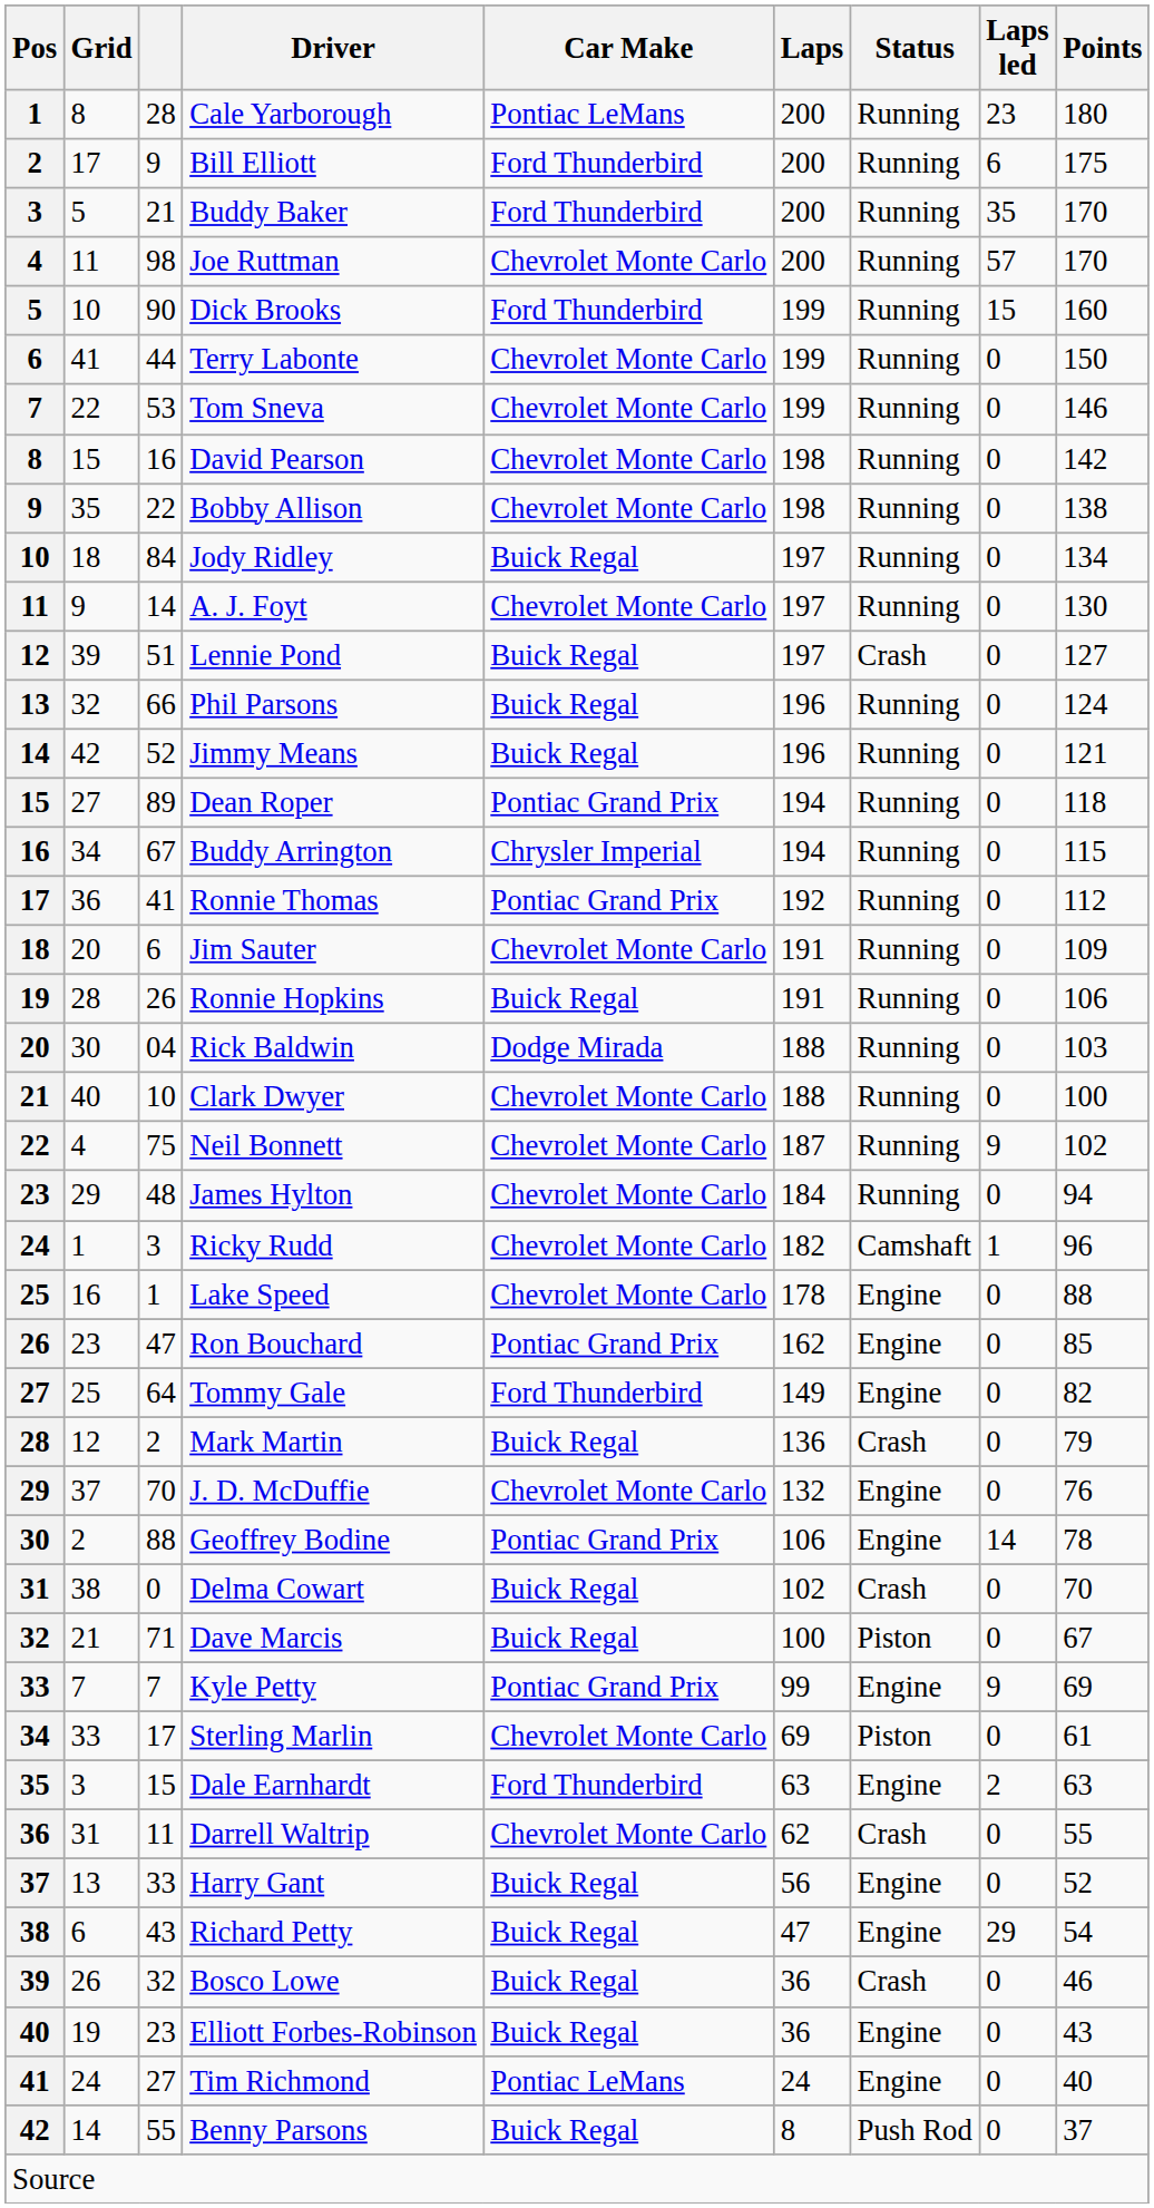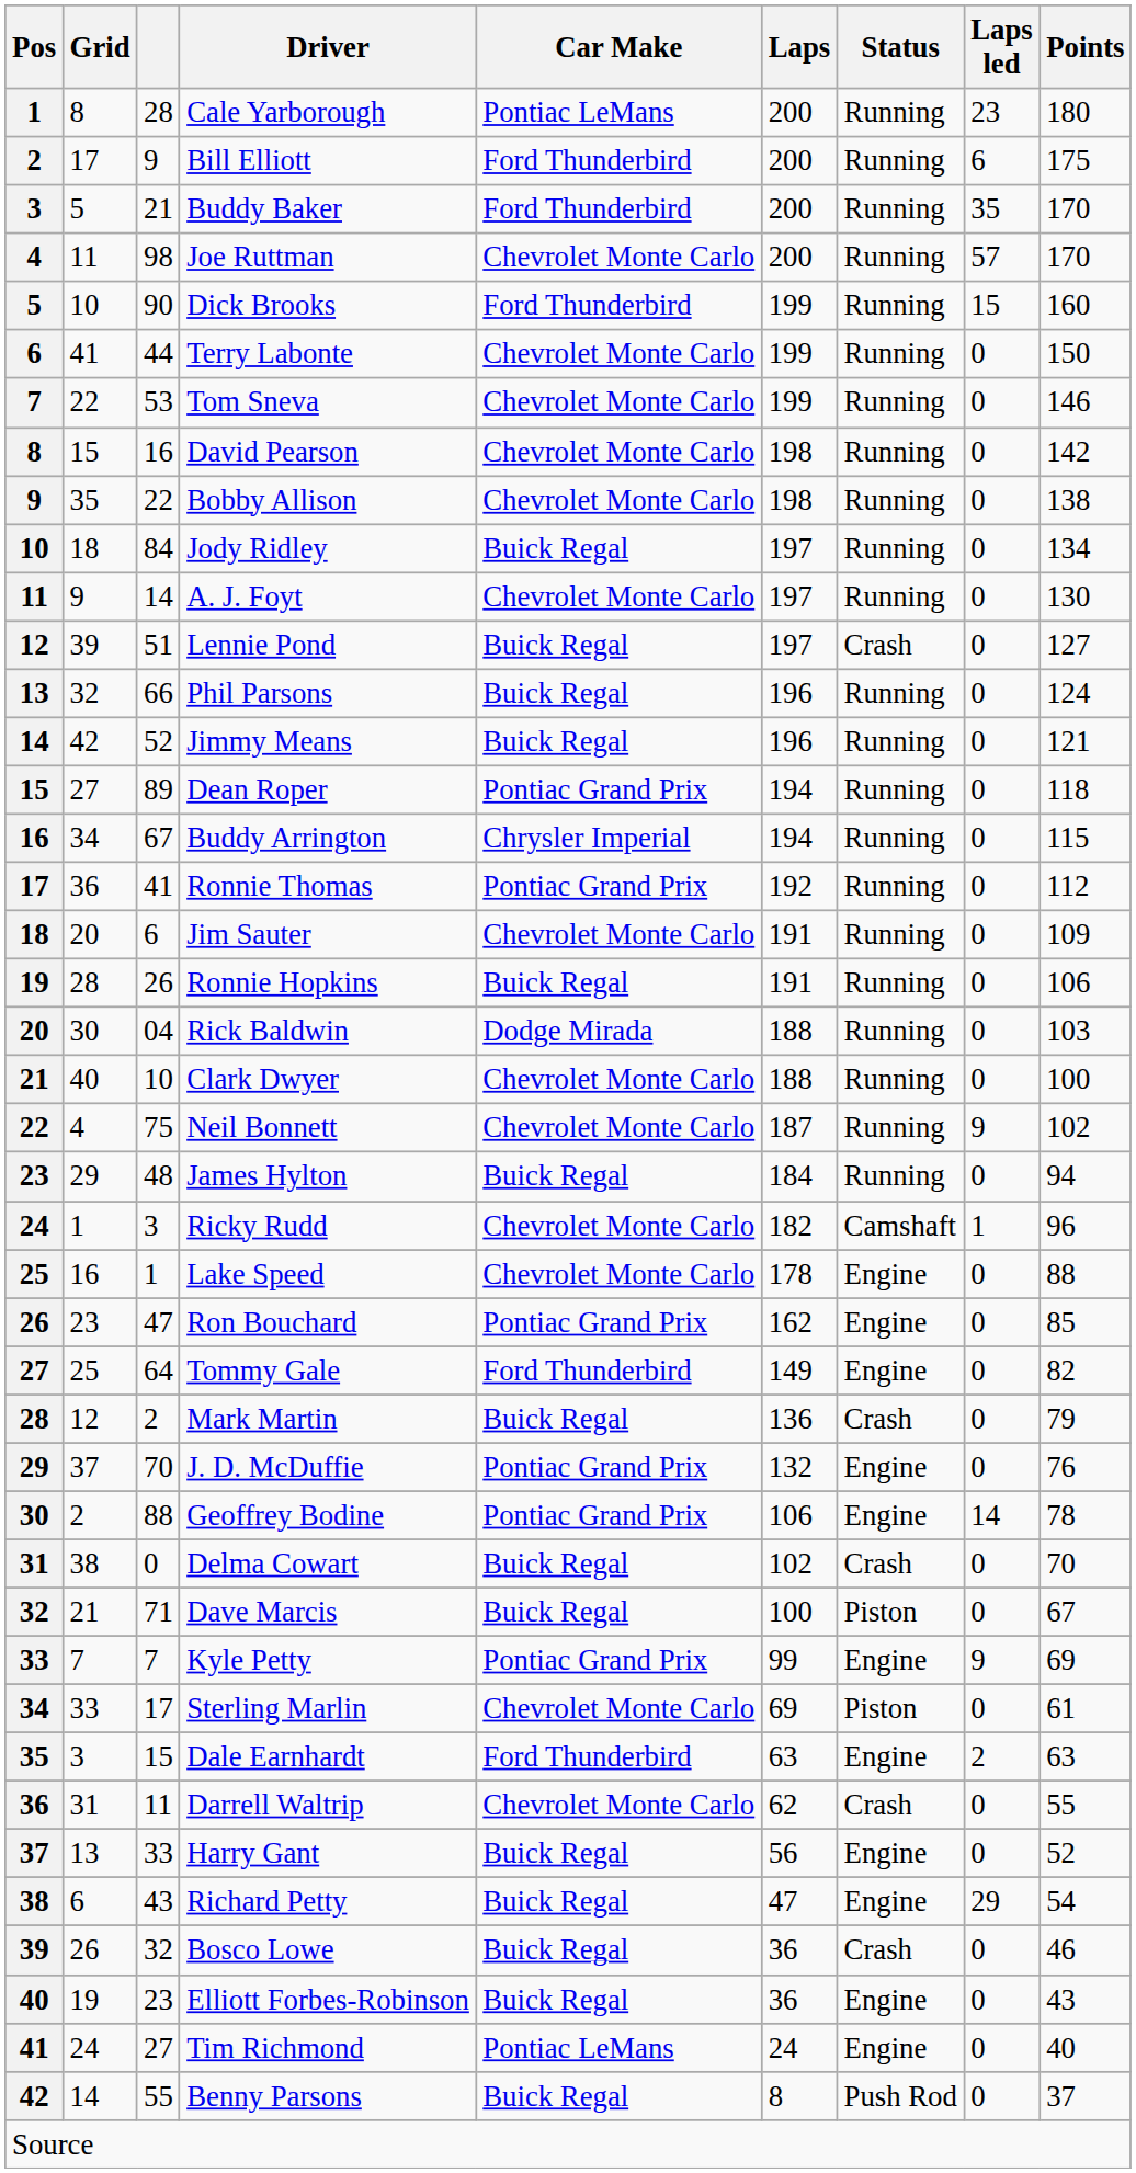 <table class="wikitable" style="font-size:95%;">
 <tr>
 <th>Pos</th>
 <th>Grid</th>
 <th></th>
 <th>Driver</th>
 <th>Car Make</th>
 <th>Laps</th>
 <th>Status</th>
 <th>Laps<br>led</th>
 <th>Points</th>
 </tr>
 <tr>
 <th>1</th>
 <td>8</td>
 <td>28</td>
 <td><a href='#'>Cale Yarborough</a></td>
 <td><a href='#'>Pontiac LeMans</a></td>
 <td>200</td>
 <td>Running</td>
 <td>23</td>
 <td>180</td>
 </tr>
 <tr>
 <th>2</th>
 <td>17</td>
 <td>9</td>
 <td><a href='#'>Bill Elliott</a></td>
 <td><a href='#'>Ford Thunderbird</a></td>
 <td>200</td>
 <td>Running</td>
 <td>6</td>
 <td>175</td>
 </tr>
 <tr>
 <th>3</th>
 <td>5</td>
 <td>21</td>
 <td><a href='#'>Buddy Baker</a></td>
 <td><a href='#'>Ford Thunderbird</a></td>
 <td>200</td>
 <td>Running</td>
 <td>35</td>
 <td>170</td>
 </tr>
 <tr>
 <th>4</th>
 <td>11</td>
 <td>98</td>
 <td><a href='#'>Joe Ruttman</a></td>
 <td><a href='#'>Chevrolet Monte Carlo</a></td>
 <td>200</td>
 <td>Running</td>
 <td>57</td>
 <td>170</td>
 </tr>
 <tr>
 <th>5</th>
 <td>10</td>
 <td>90</td>
 <td><a href='#'>Dick Brooks</a></td>
 <td><a href='#'>Ford Thunderbird</a></td>
 <td>199</td>
 <td>Running</td>
 <td>15</td>
 <td>160</td>
 </tr>
 <tr>
 <th>6</th>
 <td>41</td>
 <td>44</td>
 <td><a href='#'>Terry Labonte</a></td>
 <td><a href='#'>Chevrolet Monte Carlo</a></td>
 <td>199</td>
 <td>Running</td>
 <td>0</td>
 <td>150</td>
 </tr>
 <tr>
 <th>7</th>
 <td>22</td>
 <td>53</td>
 <td><a href='#'>Tom Sneva</a></td>
 <td><a href='#'>Chevrolet Monte Carlo</a></td>
 <td>199</td>
 <td>Running</td>
 <td>0</td>
 <td>146</td>
 </tr>
 <tr>
 <th>8</th>
 <td>15</td>
 <td>16</td>
 <td><a href='#'>David Pearson</a></td>
 <td><a href='#'>Chevrolet Monte Carlo</a></td>
 <td>198</td>
 <td>Running</td>
 <td>0</td>
 <td>142</td>
 </tr>
 <tr>
 <th>9</th>
 <td>35</td>
 <td>22</td>
 <td><a href='#'>Bobby Allison</a></td>
 <td><a href='#'>Chevrolet Monte Carlo</a></td>
 <td>198</td>
 <td>Running</td>
 <td>0</td>
 <td>138</td>
 </tr>
 <tr>
 <th>10</th>
 <td>18</td>
 <td>84</td>
 <td><a href='#'>Jody Ridley</a></td>
 <td><a href='#'>Buick Regal</a></td>
 <td>197</td>
 <td>Running</td>
 <td>0</td>
 <td>134</td>
 </tr>
 <tr>
 <th>11</th>
 <td>9</td>
 <td>14</td>
 <td><a href='#'>A. J. Foyt</a></td>
 <td><a href='#'>Chevrolet Monte Carlo</a></td>
 <td>197</td>
 <td>Running</td>
 <td>0</td>
 <td>130</td>
 </tr>
 <tr>
 <th>12</th>
 <td>39</td>
 <td>51</td>
 <td><a href='#'>Lennie Pond</a></td>
 <td><a href='#'>Buick Regal</a></td>
 <td>197</td>
 <td>Crash</td>
 <td>0</td>
 <td>127</td>
 </tr>
 <tr>
 <th>13</th>
 <td>32</td>
 <td>66</td>
 <td><a href='#'>Phil Parsons</a></td>
 <td><a href='#'>Buick Regal</a></td>
 <td>196</td>
 <td>Running</td>
 <td>0</td>
 <td>124</td>
 </tr>
 <tr>
 <th>14</th>
 <td>42</td>
 <td>52</td>
 <td><a href='#'>Jimmy Means</a></td>
 <td><a href='#'>Buick Regal</a></td>
 <td>196</td>
 <td>Running</td>
 <td>0</td>
 <td>121</td>
 </tr>
 <tr>
 <th>15</th>
 <td>27</td>
 <td>89</td>
 <td><a href='#'>Dean Roper</a></td>
 <td><a href='#'>Pontiac Grand Prix</a></td>
 <td>194</td>
 <td>Running</td>
 <td>0</td>
 <td>118</td>
 </tr>
 <tr>
 <th>16</th>
 <td>34</td>
 <td>67</td>
 <td><a href='#'>Buddy Arrington</a></td>
 <td><a href='#'>Chrysler Imperial</a></td>
 <td>194</td>
 <td>Running</td>
 <td>0</td>
 <td>115</td>
 </tr>
 <tr>
 <th>17</th>
 <td>36</td>
 <td>41</td>
 <td><a href='#'>Ronnie Thomas</a></td>
 <td><a href='#'>Pontiac Grand Prix</a></td>
 <td>192</td>
 <td>Running</td>
 <td>0</td>
 <td>112</td>
 </tr>
 <tr>
 <th>18</th>
 <td>20</td>
 <td>6</td>
 <td><a href='#'>Jim Sauter</a></td>
 <td><a href='#'>Chevrolet Monte Carlo</a></td>
 <td>191</td>
 <td>Running</td>
 <td>0</td>
 <td>109</td>
 </tr>
 <tr>
 <th>19</th>
 <td>28</td>
 <td>26</td>
 <td><a href='#'>Ronnie Hopkins</a></td>
 <td><a href='#'>Buick Regal</a></td>
 <td>191</td>
 <td>Running</td>
 <td>0</td>
 <td>106</td>
 </tr>
 <tr>
 <th>20</th>
 <td>30</td>
 <td>04</td>
 <td><a href='#'>Rick Baldwin</a></td>
 <td><a href='#'>Dodge Mirada</a></td>
 <td>188</td>
 <td>Running</td>
 <td>0</td>
 <td>103</td>
 </tr>
 <tr>
 <th>21</th>
 <td>40</td>
 <td>10</td>
 <td><a href='#'>Clark Dwyer</a></td>
 <td><a href='#'>Chevrolet Monte Carlo</a></td>
 <td>188</td>
 <td>Running</td>
 <td>0</td>
 <td>100</td>
 </tr>
 <tr>
 <th>22</th>
 <td>4</td>
 <td>75</td>
 <td><a href='#'>Neil Bonnett</a></td>
 <td><a href='#'>Chevrolet Monte Carlo</a></td>
 <td>187</td>
 <td>Running</td>
 <td>9</td>
 <td>102</td>
 </tr>
 <tr>
 <th>23</th>
 <td>29</td>
 <td>48</td>
 <td><a href='#'>James Hylton</a></td>
-<td><a href='#'>Chevrolet Monte Carlo</a></td>
+<td><a href='#'>Buick Regal</a></td>
 <td>184</td>
 <td>Running</td>
 <td>0</td>
 <td>94</td>
 </tr>
 <tr>
 <th>24</th>
 <td>1</td>
 <td>3</td>
 <td><a href='#'>Ricky Rudd</a></td>
 <td><a href='#'>Chevrolet Monte Carlo</a></td>
 <td>182</td>
 <td>Camshaft</td>
 <td>1</td>
 <td>96</td>
 </tr>
 <tr>
 <th>25</th>
 <td>16</td>
 <td>1</td>
 <td><a href='#'>Lake Speed</a></td>
 <td><a href='#'>Chevrolet Monte Carlo</a></td>
 <td>178</td>
 <td>Engine</td>
 <td>0</td>
 <td>88</td>
 </tr>
 <tr>
 <th>26</th>
 <td>23</td>
 <td>47</td>
 <td><a href='#'>Ron Bouchard</a></td>
 <td><a href='#'>Pontiac Grand Prix</a></td>
 <td>162</td>
 <td>Engine</td>
 <td>0</td>
 <td>85</td>
 </tr>
 <tr>
 <th>27</th>
 <td>25</td>
 <td>64</td>
 <td><a href='#'>Tommy Gale</a></td>
 <td><a href='#'>Ford Thunderbird</a></td>
 <td>149</td>
 <td>Engine</td>
 <td>0</td>
 <td>82</td>
 </tr>
 <tr>
 <th>28</th>
 <td>12</td>
 <td>2</td>
 <td><a href='#'>Mark Martin</a></td>
 <td><a href='#'>Buick Regal</a></td>
 <td>136</td>
 <td>Crash</td>
 <td>0</td>
 <td>79</td>
 </tr>
 <tr>
 <th>29</th>
 <td>37</td>
 <td>70</td>
 <td><a href='#'>J. D. McDuffie</a></td>
-<td><a href='#'>Chevrolet Monte Carlo</a></td>
+<td><a href='#'>Pontiac Grand Prix</a></td>
 <td>132</td>
 <td>Engine</td>
 <td>0</td>
 <td>76</td>
 </tr>
 <tr>
 <th>30</th>
 <td>2</td>
 <td>88</td>
 <td><a href='#'>Geoffrey Bodine</a></td>
 <td><a href='#'>Pontiac Grand Prix</a></td>
 <td>106</td>
 <td>Engine</td>
 <td>14</td>
 <td>78</td>
 </tr>
 <tr>
 <th>31</th>
 <td>38</td>
 <td>0</td>
 <td><a href='#'>Delma Cowart</a></td>
 <td><a href='#'>Buick Regal</a></td>
 <td>102</td>
 <td>Crash</td>
 <td>0</td>
 <td>70</td>
 </tr>
 <tr>
 <th>32</th>
 <td>21</td>
 <td>71</td>
 <td><a href='#'>Dave Marcis</a></td>
 <td><a href='#'>Buick Regal</a></td>
 <td>100</td>
 <td>Piston</td>
 <td>0</td>
 <td>67</td>
 </tr>
 <tr>
 <th>33</th>
 <td>7</td>
 <td>7</td>
 <td><a href='#'>Kyle Petty</a></td>
 <td><a href='#'>Pontiac Grand Prix</a></td>
 <td>99</td>
 <td>Engine</td>
 <td>9</td>
 <td>69</td>
 </tr>
 <tr>
 <th>34</th>
 <td>33</td>
 <td>17</td>
 <td><a href='#'>Sterling Marlin</a></td>
 <td><a href='#'>Chevrolet Monte Carlo</a></td>
 <td>69</td>
 <td>Piston</td>
 <td>0</td>
 <td>61</td>
 </tr>
 <tr>
 <th>35</th>
 <td>3</td>
 <td>15</td>
 <td><a href='#'>Dale Earnhardt</a></td>
 <td><a href='#'>Ford Thunderbird</a></td>
 <td>63</td>
 <td>Engine</td>
 <td>2</td>
 <td>63</td>
 </tr>
 <tr>
 <th>36</th>
 <td>31</td>
 <td>11</td>
 <td><a href='#'>Darrell Waltrip</a></td>
 <td><a href='#'>Chevrolet Monte Carlo</a></td>
 <td>62</td>
 <td>Crash</td>
 <td>0</td>
 <td>55</td>
 </tr>
 <tr>
 <th>37</th>
 <td>13</td>
 <td>33</td>
 <td><a href='#'>Harry Gant</a></td>
 <td><a href='#'>Buick Regal</a></td>
 <td>56</td>
 <td>Engine</td>
 <td>0</td>
 <td>52</td>
 </tr>
 <tr>
 <th>38</th>
 <td>6</td>
 <td>43</td>
 <td><a href='#'>Richard Petty</a></td>
 <td><a href='#'>Buick Regal</a></td>
 <td>47</td>
 <td>Engine</td>
 <td>29</td>
 <td>54</td>
 </tr>
 <tr>
 <th>39</th>
 <td>26</td>
 <td>32</td>
 <td><a href='#'>Bosco Lowe</a></td>
 <td><a href='#'>Buick Regal</a></td>
 <td>36</td>
 <td>Crash</td>
 <td>0</td>
 <td>46</td>
 </tr>
 <tr>
 <th>40</th>
 <td>19</td>
 <td>23</td>
 <td><a href='#'>Elliott Forbes-Robinson</a></td>
 <td><a href='#'>Buick Regal</a></td>
 <td>36</td>
 <td>Engine</td>
 <td>0</td>
 <td>43</td>
 </tr>
 <tr>
 <th>41</th>
 <td>24</td>
 <td>27</td>
 <td><a href='#'>Tim Richmond</a></td>
 <td><a href='#'>Pontiac LeMans</a></td>
 <td>24</td>
 <td>Engine</td>
 <td>0</td>
 <td>40</td>
 </tr>
 <tr>
 <th>42</th>
 <td>14</td>
 <td>55</td>
 <td><a href='#'>Benny Parsons</a></td>
 <td><a href='#'>Buick Regal</a></td>
 <td>8</td>
 <td>Push Rod</td>
 <td>0</td>
 <td>37</td>
 </tr>
 <tr>
 <td colspan="9">Source</td>
 </tr>
 <tr>
 </tr>
 </table>
